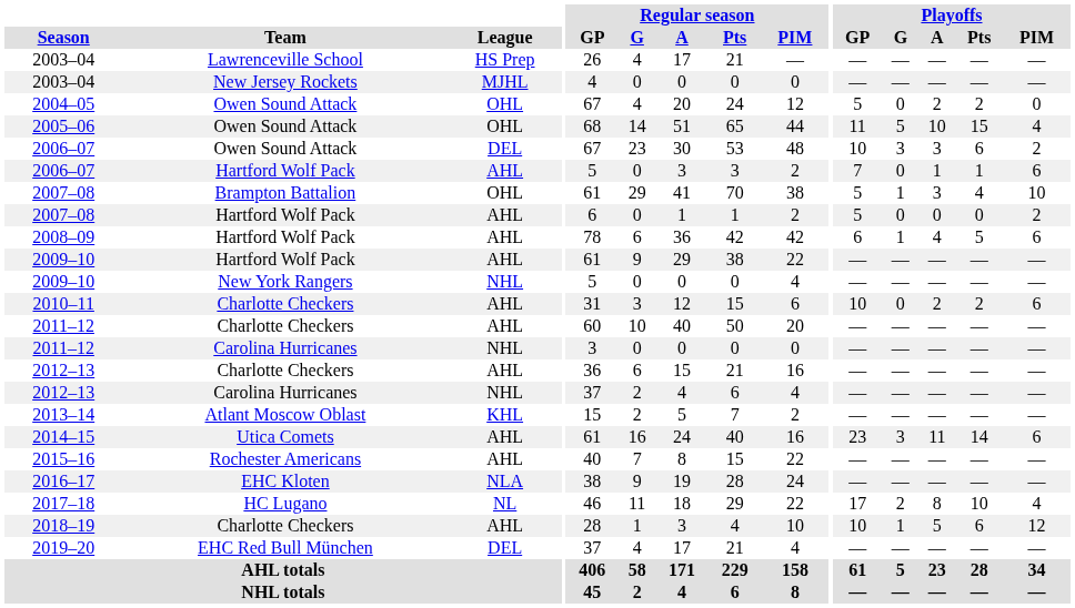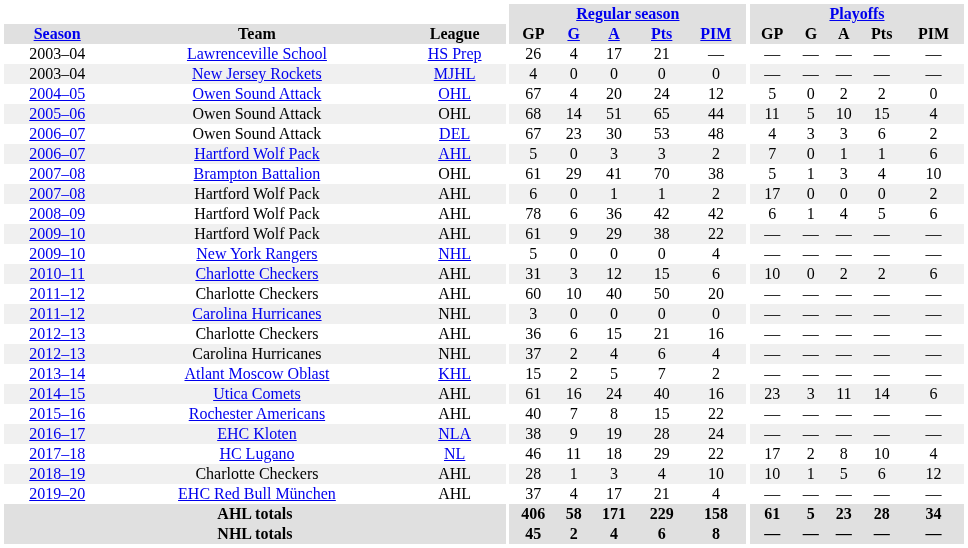 <table border="0" cellpadding="1" cellspacing="0" style="text-align:center; width:60em">
 <tr bgcolor="#e0e0e0">
 <th colspan="3" bgcolor="#ffffff"></th>
 <th rowspan="100" bgcolor="#ffffff"></th>
 <th colspan="5"><a href='#'>Regular season</a></th>
 <th rowspan="100" bgcolor="#ffffff"></th>
 <th colspan="5"><a href='#'>Playoffs</a></th>
 </tr>
 <tr bgcolor="#e0e0e0">
 <th><a href='#'>Season</a></th>
 <th>Team</th>
 <th>League</th>
 <th>GP</th>
 <th><a href='#'>G</a></th>
 <th><a href='#'>A</a></th>
 <th><a href='#'>Pts</a></th>
 <th><a href='#'>PIM</a></th>
 <th>GP</th>
 <th>G</th>
 <th>A</th>
 <th>Pts</th>
 <th>PIM</th>
 </tr>
 <tr>
 <td>2003–04</td>
 <td><a href='#'>Lawrenceville School</a></td>
 <td><a href='#'>HS Prep</a></td>
 <td>26</td>
 <td>4</td>
 <td>17</td>
 <td>21</td>
 <td>—</td>
 <td>—</td>
 <td>—</td>
 <td>—</td>
 <td>—</td>
 <td>—</td>
 </tr>
 <tr bgcolor="#f0f0f0">
 <td>2003–04</td>
 <td><a href='#'>New Jersey Rockets</a></td>
 <td><a href='#'>MJHL</a></td>
 <td>4</td>
 <td>0</td>
 <td>0</td>
 <td>0</td>
 <td>0</td>
 <td>—</td>
 <td>—</td>
 <td>—</td>
 <td>—</td>
 <td>—</td>
 </tr>
 <tr>
 <td><a href='#'>2004–05</a></td>
 <td><a href='#'>Owen Sound Attack</a></td>
 <td><a href='#'>OHL</a></td>
 <td>67</td>
 <td>4</td>
 <td>20</td>
 <td>24</td>
 <td>12</td>
 <td>5</td>
 <td>0</td>
 <td>2</td>
 <td>2</td>
 <td>0</td>
 </tr>
 <tr bgcolor="#f0f0f0">
 <td><a href='#'>2005–06</a></td>
 <td>Owen Sound Attack</td>
 <td>OHL</td>
 <td>68</td>
 <td>14</td>
 <td>51</td>
 <td>65</td>
 <td>44</td>
 <td>11</td>
 <td>5</td>
 <td>10</td>
 <td>15</td>
 <td>4</td>
 </tr>
 <tr>
 <td><a href='#'>2006–07</a></td>
 <td>Owen Sound Attack</td>
 <td><a href='#'>DEL</a></td>
 <td>67</td>
 <td>23</td>
 <td>30</td>
 <td>53</td>
 <td>48</td>
-<td>10</td>
+<td>4</td>
 <td>3</td>
 <td>3</td>
 <td>6</td>
 <td>2</td>
 </tr>
 <tr bgcolor="#f0f0f0">
 <td><a href='#'>2006–07</a></td>
 <td><a href='#'>Hartford Wolf Pack</a></td>
 <td><a href='#'>AHL</a></td>
 <td>5</td>
 <td>0</td>
 <td>3</td>
 <td>3</td>
 <td>2</td>
 <td>7</td>
 <td>0</td>
 <td>1</td>
 <td>1</td>
 <td>6</td>
 </tr>
 <tr>
 <td><a href='#'>2007–08</a></td>
 <td><a href='#'>Brampton Battalion</a></td>
 <td>OHL</td>
 <td>61</td>
 <td>29</td>
 <td>41</td>
 <td>70</td>
 <td>38</td>
 <td>5</td>
 <td>1</td>
 <td>3</td>
 <td>4</td>
 <td>10</td>
 </tr>
 <tr bgcolor="#f0f0f0">
 <td><a href='#'>2007–08</a></td>
 <td>Hartford Wolf Pack</td>
 <td>AHL</td>
 <td>6</td>
 <td>0</td>
 <td>1</td>
 <td>1</td>
 <td>2</td>
-<td>5</td>
+<td>17</td>
 <td>0</td>
 <td>0</td>
 <td>0</td>
 <td>2</td>
 </tr>
 <tr>
 <td><a href='#'>2008–09</a></td>
 <td>Hartford Wolf Pack</td>
 <td>AHL</td>
 <td>78</td>
 <td>6</td>
 <td>36</td>
 <td>42</td>
 <td>42</td>
 <td>6</td>
 <td>1</td>
 <td>4</td>
 <td>5</td>
 <td>6</td>
 </tr>
 <tr bgcolor="#f0f0f0">
 <td><a href='#'>2009–10</a></td>
 <td>Hartford Wolf Pack</td>
 <td>AHL</td>
 <td>61</td>
 <td>9</td>
 <td>29</td>
 <td>38</td>
 <td>22</td>
 <td>—</td>
 <td>—</td>
 <td>—</td>
 <td>—</td>
 <td>—</td>
 </tr>
 <tr>
 <td><a href='#'>2009–10</a></td>
 <td><a href='#'>New York Rangers</a></td>
 <td><a href='#'>NHL</a></td>
 <td>5</td>
 <td>0</td>
 <td>0</td>
 <td>0</td>
 <td>4</td>
 <td>—</td>
 <td>—</td>
 <td>—</td>
 <td>—</td>
 <td>—</td>
 </tr>
 <tr bgcolor="#f0f0f0">
 <td><a href='#'>2010–11</a></td>
 <td><a href='#'>Charlotte Checkers</a></td>
 <td>AHL</td>
 <td>31</td>
 <td>3</td>
 <td>12</td>
 <td>15</td>
 <td>6</td>
 <td>10</td>
 <td>0</td>
 <td>2</td>
 <td>2</td>
 <td>6</td>
 </tr>
 <tr>
 <td><a href='#'>2011–12</a></td>
 <td>Charlotte Checkers</td>
 <td>AHL</td>
 <td>60</td>
 <td>10</td>
 <td>40</td>
 <td>50</td>
 <td>20</td>
 <td>—</td>
 <td>—</td>
 <td>—</td>
 <td>—</td>
 <td>—</td>
 </tr>
 <tr bgcolor="#f0f0f0">
 <td><a href='#'>2011–12</a></td>
 <td><a href='#'>Carolina Hurricanes</a></td>
 <td>NHL</td>
 <td>3</td>
 <td>0</td>
 <td>0</td>
 <td>0</td>
 <td>0</td>
 <td>—</td>
 <td>—</td>
 <td>—</td>
 <td>—</td>
 <td>—</td>
 </tr>
 <tr>
 <td><a href='#'>2012–13</a></td>
 <td>Charlotte Checkers</td>
 <td>AHL</td>
 <td>36</td>
 <td>6</td>
 <td>15</td>
 <td>21</td>
 <td>16</td>
 <td>—</td>
 <td>—</td>
 <td>—</td>
 <td>—</td>
 <td>—</td>
 </tr>
 <tr bgcolor="#f0f0f0">
 <td><a href='#'>2012–13</a></td>
 <td>Carolina Hurricanes</td>
 <td>NHL</td>
 <td>37</td>
 <td>2</td>
 <td>4</td>
 <td>6</td>
 <td>4</td>
 <td>—</td>
 <td>—</td>
 <td>—</td>
 <td>—</td>
 <td>—</td>
 </tr>
 <tr>
 <td><a href='#'>2013–14</a></td>
 <td><a href='#'>Atlant Moscow Oblast</a></td>
 <td><a href='#'>KHL</a></td>
 <td>15</td>
 <td>2</td>
 <td>5</td>
 <td>7</td>
 <td>2</td>
 <td>—</td>
 <td>—</td>
 <td>—</td>
 <td>—</td>
 <td>—</td>
 </tr>
 <tr bgcolor="#f0f0f0">
 <td><a href='#'>2014–15</a></td>
 <td><a href='#'>Utica Comets</a></td>
 <td>AHL</td>
 <td>61</td>
 <td>16</td>
 <td>24</td>
 <td>40</td>
 <td>16</td>
 <td>23</td>
 <td>3</td>
 <td>11</td>
 <td>14</td>
 <td>6</td>
 </tr>
 <tr>
 <td><a href='#'>2015–16</a></td>
 <td><a href='#'>Rochester Americans</a></td>
 <td>AHL</td>
 <td>40</td>
 <td>7</td>
 <td>8</td>
 <td>15</td>
 <td>22</td>
 <td>—</td>
 <td>—</td>
 <td>—</td>
 <td>—</td>
 <td>—</td>
 </tr>
 <tr bgcolor="#f0f0f0">
 <td><a href='#'>2016–17</a></td>
 <td><a href='#'>EHC Kloten</a></td>
 <td><a href='#'>NLA</a></td>
 <td>38</td>
 <td>9</td>
 <td>19</td>
 <td>28</td>
 <td>24</td>
 <td>—</td>
 <td>—</td>
 <td>—</td>
 <td>—</td>
 <td>—</td>
 </tr>
 <tr>
 <td><a href='#'>2017–18</a></td>
 <td><a href='#'>HC Lugano</a></td>
 <td><a href='#'>NL</a></td>
 <td>46</td>
 <td>11</td>
 <td>18</td>
 <td>29</td>
 <td>22</td>
 <td>17</td>
 <td>2</td>
 <td>8</td>
 <td>10</td>
 <td>4</td>
 </tr>
 <tr bgcolor="#f0f0f0">
 <td><a href='#'>2018–19</a></td>
 <td>Charlotte Checkers</td>
 <td>AHL</td>
 <td>28</td>
 <td>1</td>
 <td>3</td>
 <td>4</td>
 <td>10</td>
 <td>10</td>
 <td>1</td>
 <td>5</td>
 <td>6</td>
 <td>12</td>
 </tr>
 <tr>
 <td><a href='#'>2019–20</a></td>
 <td><a href='#'>EHC Red Bull München</a></td>
-<td><a href='#'>DEL</a></td>
+<td>AHL</td>
 <td>37</td>
 <td>4</td>
 <td>17</td>
 <td>21</td>
 <td>4</td>
 <td>—</td>
 <td>—</td>
 <td>—</td>
 <td>—</td>
 <td>—</td>
 </tr>
 <tr bgcolor="#e0e0e0">
 <th colspan="3">AHL totals</th>
 <th>406</th>
 <th>58</th>
 <th>171</th>
 <th>229</th>
 <th>158</th>
 <th>61</th>
 <th>5</th>
 <th>23</th>
 <th>28</th>
 <th>34</th>
 </tr>
 <tr bgcolor="#e0e0e0">
 <th colspan="3">NHL totals</th>
 <th>45</th>
 <th>2</th>
 <th>4</th>
 <th>6</th>
 <th>8</th>
 <th>—</th>
 <th>—</th>
 <th>—</th>
 <th>—</th>
 <th>—</th>
 </tr>
 </table>
